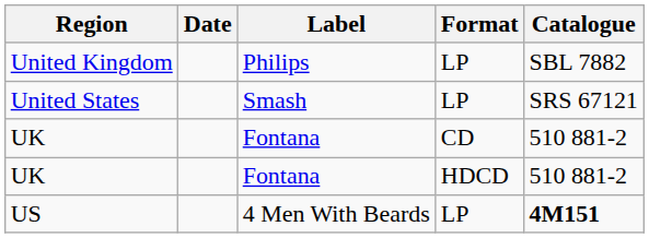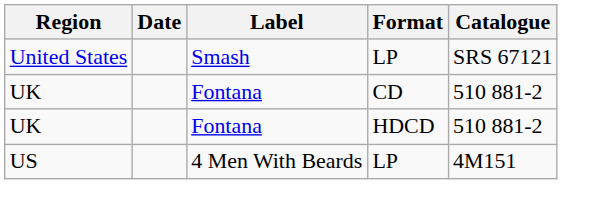 <table class="wikitable">
 <tr>
 <th>Region</th>
 <th>Date</th>
 <th>Label</th>
 <th>Format</th>
 <th>Catalogue</th>
-</tr>
-<tr>
-<td><a href='#'>United Kingdom</a></td>
-<td></td>
-<td><a href='#'>Philips</a></td>
-<td>LP</td>
-<td>SBL 7882</td>
 </tr>
 <tr>
 <td><a href='#'>United States</a></td>
 <td></td>
 <td><a href='#'>Smash</a></td>
 <td>LP</td>
 <td>SRS 67121</td>
 </tr>
 <tr>
 <td>UK</td>
 <td></td>
 <td><a href='#'>Fontana</a></td>
 <td>CD</td>
 <td>510 881-2</td>
 </tr>
 <tr>
 <td>UK</td>
 <td></td>
 <td><a href='#'>Fontana</a></td>
 <td>HDCD</td>
 <td>510 881-2</td>
 </tr>
 <tr>
 <td>US</td>
 <td></td>
 <td>4 Men With Beards</td>
 <td>LP</td>
-<td><strong>4M151</strong></td>
+<td>4M151</td>
 </tr>
 </table>
